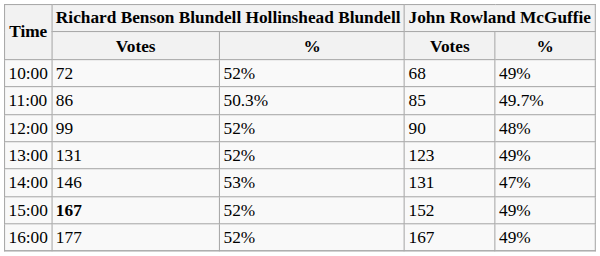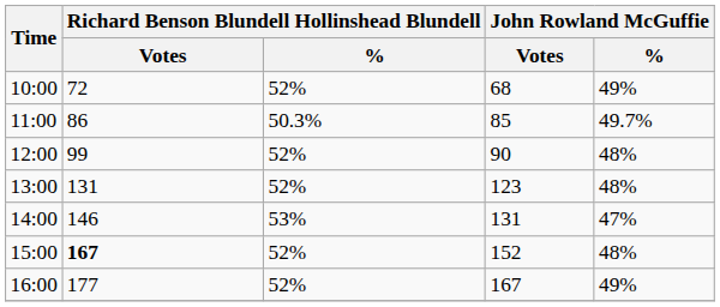 <table class="wikitable">
 <tr>
 <th rowspan="2">Time</th>
 <th colspan="2">Richard Benson Blundell Hollinshead Blundell</th>
 <th colspan="2">John Rowland McGuffie</th>
 </tr>
 <tr>
 <th>Votes</th>
 <th>%</th>
 <th>Votes</th>
 <th>%</th>
 </tr>
 <tr>
 <td>10:00</td>
 <td>72</td>
 <td>52%</td>
 <td>68</td>
 <td>49%</td>
 </tr>
 <tr>
 <td>11:00</td>
 <td>86</td>
 <td>50.3%</td>
 <td>85</td>
 <td>49.7%</td>
 </tr>
 <tr>
 <td>12:00</td>
 <td>99</td>
 <td>52%</td>
 <td>90</td>
 <td>48%</td>
 </tr>
 <tr>
 <td>13:00</td>
 <td>131</td>
 <td>52%</td>
 <td>123</td>
-<td>49%</td>
+<td>48%</td>
 </tr>
 <tr>
 <td>14:00</td>
 <td>146</td>
 <td>53%</td>
 <td>131</td>
 <td>47%</td>
 </tr>
 <tr>
 <td>15:00</td>
 <td><strong>167</strong></td>
 <td>52%</td>
 <td>152</td>
-<td>49%</td>
+<td>48%</td>
 </tr>
 <tr>
 <td>16:00</td>
 <td>177</td>
 <td>52%</td>
 <td>167</td>
 <td>49%</td>
 </tr>
 <tr>
 </tr>
 </table>
